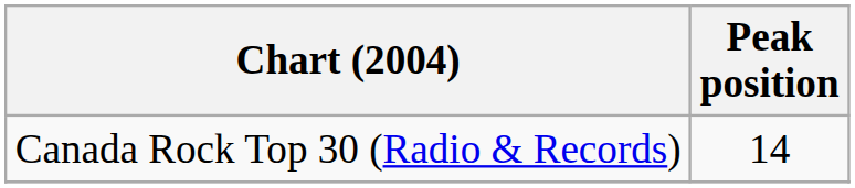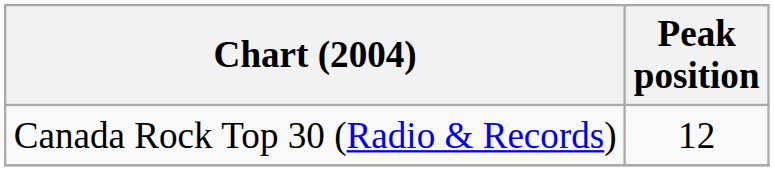 <table class="wikitable sortable">
 <tr>
 <th align="left">Chart (2004)</th>
 <th style="text-align:center;">Peak<br>position</th>
 </tr>
 <tr>
 <td>Canada Rock Top 30 (<a href='#'>Radio & Records</a>)</td>
-<td align="center">14</td>
+<td align="center">12</td>
 </tr>
 <tr>
 </tr>
 <tr>
 </tr>
 </table>
